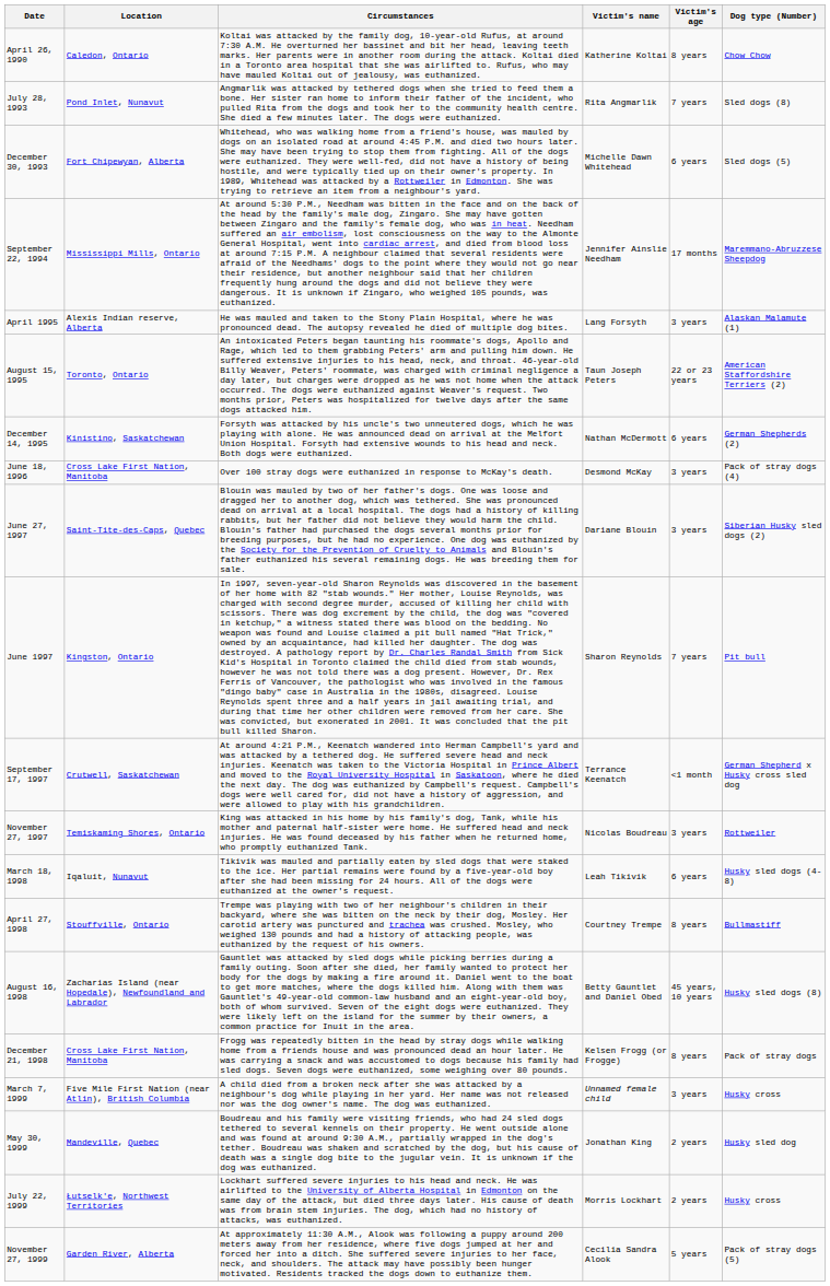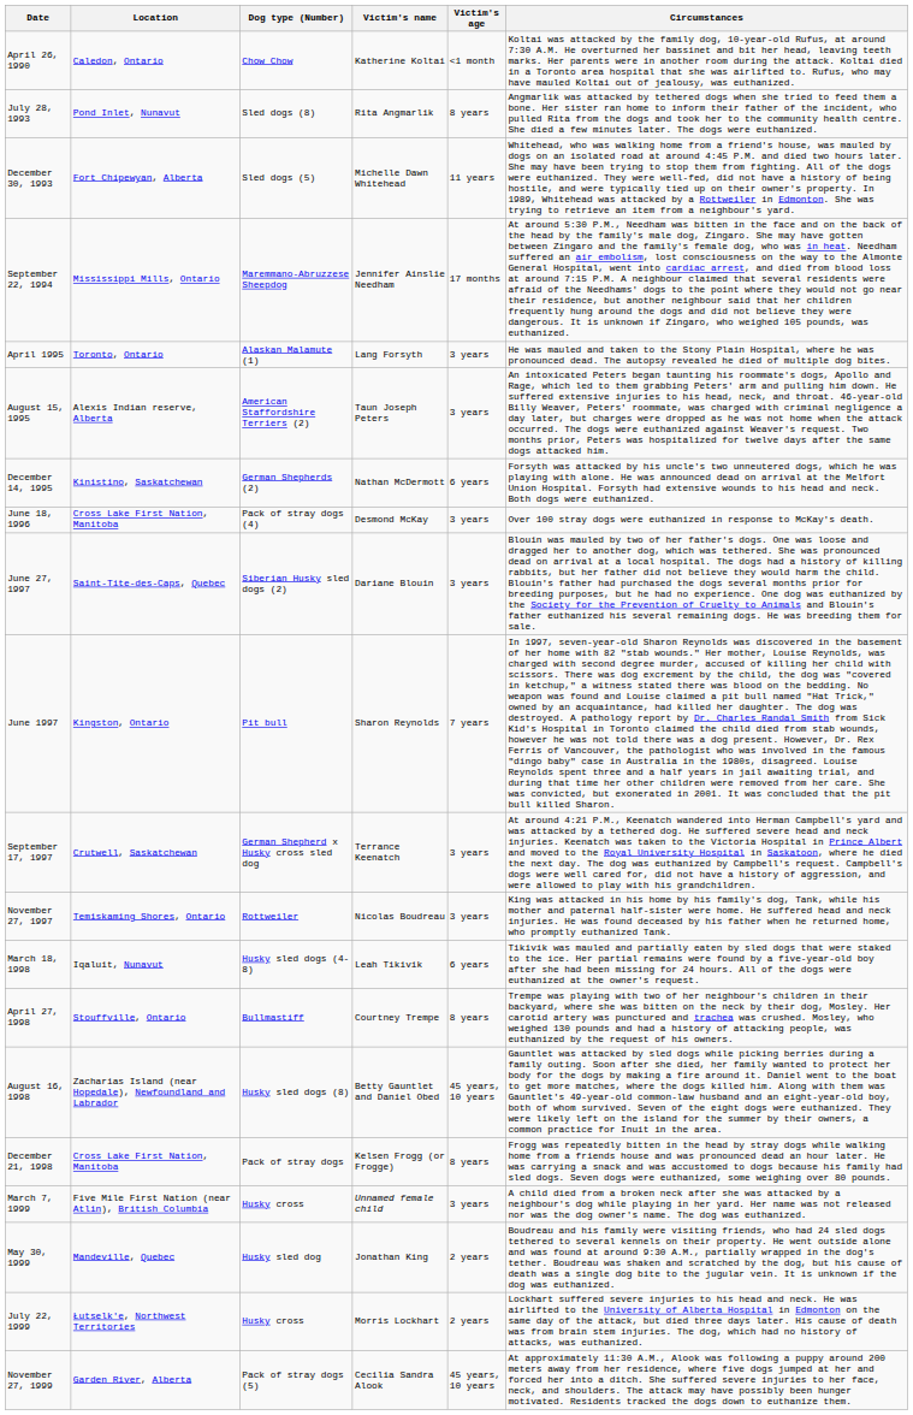 <table class="wikitable sortable">
 <tr>
 <th width="85">Date</th>
 <th>Location</th>
-<th style="width:550px;">Circumstances</th>
+<th style="width:150px;">Dog type (Number)</th>
 <th style="width:125px;">Victim's name</th>
 <th width="75">Victim's age</th>
-<th style="width:150px;">Dog type (Number)</th>
+<th style="width:550px;">Circumstances</th>
 </tr>
 <tr>
 <td>April 26, 1990</td>
 <td><a href='#'>Caledon</a>, <a href='#'>Ontario</a></td>
+<td><a href='#'>Chow Chow</a></td>
+<td>Katherine Koltai</td>
+<td><1 month</td>
 <td>Koltai was attacked by the family dog, 10-year-old Rufus, at around 7:30 A.M. He overturned her bassinet and bit her head, leaving teeth marks. Her parents were in another room during the attack. Koltai died in a Toronto area hospital that she was airlifted to. Rufus, who may have mauled Koltai out of jealousy, was euthanized.</td>
-<td>Katherine Koltai</td>
-<td>8 years</td>
-<td><a href='#'>Chow Chow</a></td>
 </tr>
 <tr>
 <td>July 28, 1993</td>
 <td><a href='#'>Pond Inlet</a>, <a href='#'>Nunavut</a></td>
+<td>Sled dogs (8)</td>
+<td>Rita Angmarlik</td>
+<td>8 years</td>
 <td>Angmarlik was attacked by tethered dogs when she tried to feed them a bone. Her sister ran home to inform their father of the incident, who pulled Rita from the dogs and took her to the community health centre. She died a few minutes later. The dogs were euthanized.</td>
-<td>Rita Angmarlik</td>
-<td>7 years</td>
-<td>Sled dogs (8)</td>
 </tr>
 <tr>
 <td>December 30, 1993</td>
 <td><a href='#'>Fort Chipewyan</a>, <a href='#'>Alberta</a></td>
+<td>Sled dogs (5)</td>
+<td>Michelle Dawn Whitehead</td>
+<td>11 years</td>
 <td>Whitehead, who was walking home from a friend's house, was mauled by dogs on an isolated road at around 4:45 P.M. and died two hours later. She may have been trying to stop them from fighting. All of the dogs were euthanized. They were well-fed, did not have a history of being hostile, and were typically tied up on their owner's property. In 1989, Whitehead was attacked by a <a href='#'>Rottweiler</a> in <a href='#'>Edmonton</a>. She was trying to retrieve an item from a neighbour's yard.</td>
-<td>Michelle Dawn Whitehead</td>
-<td>6 years</td>
-<td>Sled dogs (5)</td>
 </tr>
 <tr>
 <td>September 22, 1994</td>
 <td><a href='#'>Mississippi Mills</a>, <a href='#'>Ontario</a></td>
-<td>At around 5:30 P.M., Needham was bitten in the face and on the back of the head by the family's male dog, Zingaro. She may have gotten between Zingaro and the family's female dog, who was <a href='#'>in heat</a>. Needham suffered an <a href='#'>air embolism</a>, lost consciousness on the way to the Almonte General Hospital, went into <a href='#'>cardiac arrest</a>, and died from blood loss at around 7:15 P.M. A neighbour claimed that several residents were afraid of the Needhams' dogs to the point where they would not go near their residence, but another neighbour said that her children frequently hung around the dogs and did not believe they were dangerous. It is unknown if Zingaro, who weighed 105 pounds, was euthanized.</td>
+<td><a href='#'>Maremmano-Abruzzese Sheepdog</a></td>
 <td>Jennifer Ainslie Needham</td>
 <td>17 months</td>
-<td><a href='#'>Maremmano-Abruzzese Sheepdog</a></td>
+<td>At around 5:30 P.M., Needham was bitten in the face and on the back of the head by the family's male dog, Zingaro. She may have gotten between Zingaro and the family's female dog, who was <a href='#'>in heat</a>. Needham suffered an <a href='#'>air embolism</a>, lost consciousness on the way to the Almonte General Hospital, went into <a href='#'>cardiac arrest</a>, and died from blood loss at around 7:15 P.M. A neighbour claimed that several residents were afraid of the Needhams' dogs to the point where they would not go near their residence, but another neighbour said that her children frequently hung around the dogs and did not believe they were dangerous. It is unknown if Zingaro, who weighed 105 pounds, was euthanized.</td>
 </tr>
 <tr>
 <td>April 1995</td>
-<td>Alexis Indian reserve, <a href='#'>Alberta</a></td>
-<td>He was mauled and taken to the Stony Plain Hospital, where he was pronounced dead. The autopsy revealed he died of multiple dog bites.</td>
+<td><a href='#'>Toronto</a>, <a href='#'>Ontario</a></td>
+<td><a href='#'>Alaskan Malamute</a> (1)</td>
 <td>Lang Forsyth</td>
 <td>3 years</td>
-<td><a href='#'>Alaskan Malamute</a> (1)</td>
+<td>He was mauled and taken to the Stony Plain Hospital, where he was pronounced dead. The autopsy revealed he died of multiple dog bites.</td>
 </tr>
 <tr>
 <td>August 15, 1995</td>
-<td><a href='#'>Toronto</a>, <a href='#'>Ontario</a></td>
+<td>Alexis Indian reserve, <a href='#'>Alberta</a></td>
+<td><a href='#'>American Staffordshire Terriers</a> (2)</td>
+<td>Taun Joseph Peters</td>
+<td>3 years</td>
 <td>An intoxicated Peters began taunting his roommate's dogs, Apollo and Rage, which led to them grabbing Peters' arm and pulling him down. He suffered extensive injuries to his head, neck, and throat. 46-year-old Billy Weaver, Peters' roommate, was charged with criminal negligence a day later, but charges were dropped as he was not home when the attack occurred. The dogs were euthanized against Weaver's request. Two months prior, Peters was hospitalized for twelve days after the same dogs attacked him.</td>
-<td>Taun Joseph Peters</td>
-<td>22 or 23 years</td>
-<td><a href='#'>American Staffordshire Terriers</a> (2)</td>
 </tr>
 <tr>
 <td>December 14, 1995</td>
 <td><a href='#'>Kinistino</a>, <a href='#'>Saskatchewan</a></td>
-<td>Forsyth was attacked by his uncle's two unneutered dogs, which he was playing with alone. He was announced dead on arrival at the Melfort Union Hospital. Forsyth had extensive wounds to his head and neck. Both dogs were euthanized.</td>
+<td><a href='#'>German Shepherds</a> (2)</td>
 <td>Nathan McDermott</td>
 <td>6 years</td>
-<td><a href='#'>German Shepherds</a> (2)</td>
+<td>Forsyth was attacked by his uncle's two unneutered dogs, which he was playing with alone. He was announced dead on arrival at the Melfort Union Hospital. Forsyth had extensive wounds to his head and neck. Both dogs were euthanized.</td>
 </tr>
 <tr>
 <td>June 18, 1996</td>
 <td><a href='#'>Cross Lake First Nation</a>, <a href='#'>Manitoba</a></td>
-<td>Over 100 stray dogs were euthanized in response to McKay's death.</td>
+<td>Pack of stray dogs (4)</td>
 <td>Desmond McKay</td>
 <td>3 years</td>
-<td>Pack of stray dogs (4)</td>
+<td>Over 100 stray dogs were euthanized in response to McKay's death.</td>
 </tr>
 <tr>
 <td>June 27, 1997</td>
 <td><a href='#'>Saint-Tite-des-Caps</a>, <a href='#'>Quebec</a></td>
-<td>Blouin was mauled by two of her father's dogs. One was loose and dragged her to another dog, which was tethered. She was pronounced dead on arrival at a local hospital. The dogs had a history of killing rabbits, but her father did not believe they would harm the child. Blouin's father had purchased the dogs several months prior for breeding purposes, but he had no experience. One dog was euthanized by the <a href='#'>Society for the Prevention of Cruelty to Animals</a> and Blouin's father euthanized his several remaining dogs. He was breeding them for sale.</td>
+<td><a href='#'>Siberian Husky</a> sled dogs (2)</td>
 <td>Dariane Blouin</td>
 <td>3 years</td>
-<td><a href='#'>Siberian Husky</a> sled dogs (2)</td>
+<td>Blouin was mauled by two of her father's dogs. One was loose and dragged her to another dog, which was tethered. She was pronounced dead on arrival at a local hospital. The dogs had a history of killing rabbits, but her father did not believe they would harm the child. Blouin's father had purchased the dogs several months prior for breeding purposes, but he had no experience. One dog was euthanized by the <a href='#'>Society for the Prevention of Cruelty to Animals</a> and Blouin's father euthanized his several remaining dogs. He was breeding them for sale.</td>
 </tr>
 <tr>
 <td>June 1997</td>
 <td><a href='#'>Kingston</a>, <a href='#'>Ontario</a></td>
-<td>In 1997, seven-year-old Sharon Reynolds was discovered in the basement of her home with 82 "stab wounds." Her mother, Louise Reynolds, was charged with second degree murder, accused of killing her child with scissors. There was dog excrement by the child, the dog was "covered in ketchup," a witness stated there was blood on the bedding. No weapon was found and Louise claimed a pit bull named "Hat Trick," owned by an acquaintance, had killed her daughter. The dog was destroyed. A pathology report by <a href='#'>Dr. Charles Randal Smith</a> from Sick Kid's Hospital in Toronto claimed the child died from stab wounds, however he was not told there was a dog present. However, Dr. Rex Ferris of Vancouver, the pathologist who was involved in the famous "dingo baby" case in Australia in the 1980s, disagreed. Louise Reynolds spent three and a half years in jail awaiting trial, and during that time her other children were removed from her care. She was convicted, but exonerated in 2001. It was concluded that the pit bull killed Sharon.<br></td>
+<td><a href='#'>Pit bull</a></td>
 <td>Sharon Reynolds</td>
 <td>7 years</td>
-<td><a href='#'>Pit bull</a></td>
+<td>In 1997, seven-year-old Sharon Reynolds was discovered in the basement of her home with 82 "stab wounds." Her mother, Louise Reynolds, was charged with second degree murder, accused of killing her child with scissors. There was dog excrement by the child, the dog was "covered in ketchup," a witness stated there was blood on the bedding. No weapon was found and Louise claimed a pit bull named "Hat Trick," owned by an acquaintance, had killed her daughter. The dog was destroyed. A pathology report by <a href='#'>Dr. Charles Randal Smith</a> from Sick Kid's Hospital in Toronto claimed the child died from stab wounds, however he was not told there was a dog present. However, Dr. Rex Ferris of Vancouver, the pathologist who was involved in the famous "dingo baby" case in Australia in the 1980s, disagreed. Louise Reynolds spent three and a half years in jail awaiting trial, and during that time her other children were removed from her care. She was convicted, but exonerated in 2001. It was concluded that the pit bull killed Sharon.<br></td>
 </tr>
 <tr>
 <td>September 17, 1997</td>
 <td><a href='#'>Crutwell</a>, <a href='#'>Saskatchewan</a></td>
+<td><a href='#'>German Shepherd</a> x <a href='#'>Husky</a> cross sled dog</td>
+<td>Terrance Keenatch</td>
+<td>3 years</td>
 <td>At around 4:21 P.M., Keenatch wandered into Herman Campbell's yard and was attacked by a tethered dog. He suffered severe head and neck injuries. Keenatch was taken to the Victoria Hospital in <a href='#'>Prince Albert</a> and moved to the <a href='#'>Royal University Hospital</a> in <a href='#'>Saskatoon</a>, where he died the next day. The dog was euthanized by Campbell's request. Campbell's dogs were well cared for, did not have a history of aggression, and were allowed to play with his grandchildren.</td>
-<td>Terrance Keenatch</td>
-<td><1 month</td>
-<td><a href='#'>German Shepherd</a> x <a href='#'>Husky</a> cross sled dog</td>
 </tr>
 <tr>
 <td>November 27, 1997</td>
 <td><a href='#'>Temiskaming Shores</a>, <a href='#'>Ontario</a></td>
-<td>King was attacked in his home by his family's dog, Tank, while his mother and paternal half-sister were home. He suffered head and neck injuries. He was found deceased by his father when he returned home, who promptly euthanized Tank.</td>
+<td><a href='#'>Rottweiler</a></td>
 <td>Nicolas Boudreau</td>
 <td>3 years</td>
-<td><a href='#'>Rottweiler</a></td>
+<td>King was attacked in his home by his family's dog, Tank, while his mother and paternal half-sister were home. He suffered head and neck injuries. He was found deceased by his father when he returned home, who promptly euthanized Tank.</td>
 </tr>
 <tr>
 <td>March 18, 1998</td>
 <td>Iqaluit, <a href='#'>Nunavut</a></td>
-<td>Tikivik was mauled and partially eaten by sled dogs that were staked to the ice. Her partial remains were found by a five-year-old boy after she had been missing for 24 hours. All of the dogs were euthanized at the owner's request.</td>
+<td><a href='#'>Husky</a> sled dogs (4-8)</td>
 <td>Leah Tikivik</td>
 <td>6 years</td>
-<td><a href='#'>Husky</a> sled dogs (4-8)</td>
+<td>Tikivik was mauled and partially eaten by sled dogs that were staked to the ice. Her partial remains were found by a five-year-old boy after she had been missing for 24 hours. All of the dogs were euthanized at the owner's request.</td>
 </tr>
 <tr>
 <td>April 27, 1998</td>
 <td><a href='#'>Stouffville</a>, <a href='#'>Ontario</a></td>
-<td>Trempe was playing with two of her neighbour's children in their backyard, where she was bitten on the neck by their dog, Mosley. Her carotid artery was punctured and <a href='#'>trachea</a> was crushed. Mosley, who weighed 130 pounds and had a history of attacking people, was euthanized by the request of his owners.</td>
+<td><a href='#'>Bullmastiff</a></td>
 <td>Courtney Trempe</td>
 <td>8 years</td>
-<td><a href='#'>Bullmastiff</a></td>
+<td>Trempe was playing with two of her neighbour's children in their backyard, where she was bitten on the neck by their dog, Mosley. Her carotid artery was punctured and <a href='#'>trachea</a> was crushed. Mosley, who weighed 130 pounds and had a history of attacking people, was euthanized by the request of his owners.</td>
 </tr>
 <tr>
 <td>August 16, 1998</td>
 <td>Zacharias Island (near <a href='#'>Hopedale</a>), <a href='#'>Newfoundland and Labrador</a></td>
-<td>Gauntlet was attacked by sled dogs while picking berries during a family outing. Soon after she died, her family wanted to protect her body for the dogs by making a fire around it. Daniel went to the boat to get more matches, where the dogs killed him. Along with them was Gauntlet's 49-year-old common-law husband and an eight-year-old boy, both of whom survived. Seven of the eight dogs were euthanized. They were likely left on the island for the summer by their owners, a common practice for Inuit in the area.</td>
+<td><a href='#'>Husky</a> sled dogs (8)</td>
 <td>Betty Gauntlet and Daniel Obed</td>
 <td>45 years, 10 years</td>
-<td><a href='#'>Husky</a> sled dogs (8)</td>
+<td>Gauntlet was attacked by sled dogs while picking berries during a family outing. Soon after she died, her family wanted to protect her body for the dogs by making a fire around it. Daniel went to the boat to get more matches, where the dogs killed him. Along with them was Gauntlet's 49-year-old common-law husband and an eight-year-old boy, both of whom survived. Seven of the eight dogs were euthanized. They were likely left on the island for the summer by their owners, a common practice for Inuit in the area.</td>
 </tr>
 <tr>
 <td>December 21, 1998</td>
 <td><a href='#'>Cross Lake First Nation</a>, <a href='#'>Manitoba</a></td>
-<td>Frogg was repeatedly bitten in the head by stray dogs while walking home from a friends house and was pronounced dead an hour later. He was carrying a snack and was accustomed to dogs because his family had sled dogs. Seven dogs were euthanized, some weighing over 80 pounds.</td>
+<td>Pack of stray dogs</td>
 <td>Kelsen Frogg (or Frogge)</td>
 <td>8 years</td>
-<td>Pack of stray dogs</td>
+<td>Frogg was repeatedly bitten in the head by stray dogs while walking home from a friends house and was pronounced dead an hour later. He was carrying a snack and was accustomed to dogs because his family had sled dogs. Seven dogs were euthanized, some weighing over 80 pounds.</td>
 </tr>
 <tr>
 <td>March 7, 1999</td>
 <td>Five Mile First Nation (near <a href='#'>Atlin</a>), <a href='#'>British Columbia</a></td>
-<td>A child died from a broken neck after she was attacked by a neighbour's dog while playing in her yard. Her name was not released nor was the dog owner's name. The dog was euthanized.</td>
+<td><a href='#'>Husky</a> cross</td>
 <td><em>Unnamed female child</em></td>
 <td>3 years</td>
-<td><a href='#'>Husky</a> cross</td>
+<td>A child died from a broken neck after she was attacked by a neighbour's dog while playing in her yard. Her name was not released nor was the dog owner's name. The dog was euthanized.</td>
 </tr>
 <tr>
 <td>May 30, 1999</td>
 <td><a href='#'>Mandeville</a>, <a href='#'>Quebec</a></td>
-<td>Boudreau and his family were visiting friends, who had 24 sled dogs tethered to several kennels on their property. He went outside alone and was found at around 9:30 A.M., partially wrapped in the dog's tether. Boudreau was shaken and scratched by the dog, but his cause of death was a single dog bite to the jugular vein. It is unknown if the dog was euthanized.</td>
+<td><a href='#'>Husky</a> sled dog</td>
 <td>Jonathan King</td>
 <td>2 years</td>
-<td><a href='#'>Husky</a> sled dog</td>
+<td>Boudreau and his family were visiting friends, who had 24 sled dogs tethered to several kennels on their property. He went outside alone and was found at around 9:30 A.M., partially wrapped in the dog's tether. Boudreau was shaken and scratched by the dog, but his cause of death was a single dog bite to the jugular vein. It is unknown if the dog was euthanized.</td>
 </tr>
 <tr>
 <td>July 22, 1999</td>
 <td><a href='#'>Łutselk'e</a>, <a href='#'>Northwest Territories</a></td>
-<td>Lockhart suffered severe injuries to his head and neck. He was airlifted to the <a href='#'>University of Alberta Hospital</a> in <a href='#'>Edmonton</a> on the same day of the attack, but died three days later. His cause of death was from brain stem injuries. The dog, which had no history of attacks, was euthanized.</td>
+<td><a href='#'>Husky</a> cross</td>
 <td>Morris Lockhart</td>
 <td>2 years</td>
-<td><a href='#'>Husky</a> cross</td>
+<td>Lockhart suffered severe injuries to his head and neck. He was airlifted to the <a href='#'>University of Alberta Hospital</a> in <a href='#'>Edmonton</a> on the same day of the attack, but died three days later. His cause of death was from brain stem injuries. The dog, which had no history of attacks, was euthanized.</td>
 </tr>
 <tr>
 <td>November 27, 1999</td>
 <td><a href='#'>Garden River</a>, <a href='#'>Alberta</a></td>
+<td>Pack of stray dogs (5)</td>
+<td>Cecilia Sandra Alook</td>
+<td>45 years, 10 years</td>
 <td>At approximately 11:30 A.M., Alook was following a puppy around 200 meters away from her residence, where five dogs jumped at her and forced her into a ditch. She suffered severe injuries to her face, neck, and shoulders. The attack may have possibly been hunger motivated. Residents tracked the dogs down to euthanize them.</td>
-<td>Cecilia Sandra Alook</td>
-<td>5 years</td>
-<td>Pack of stray dogs (5)</td>
 </tr>
 </table>
